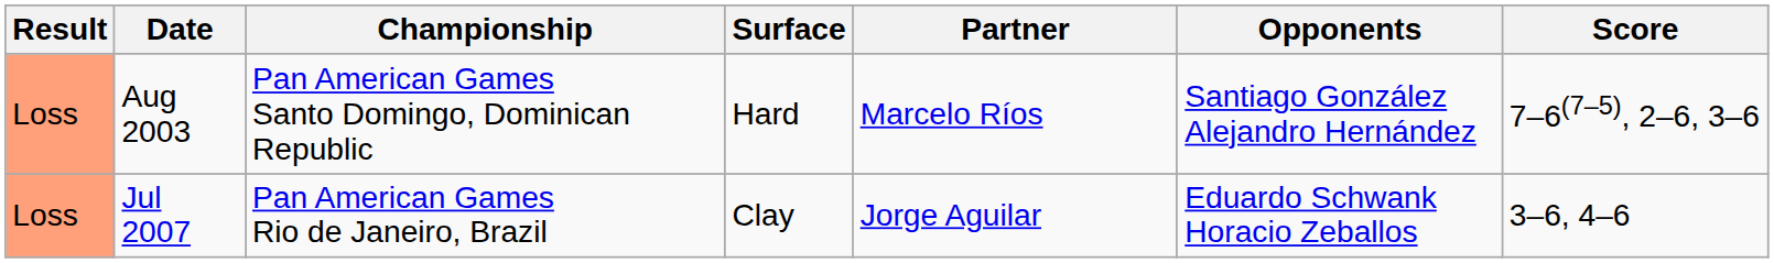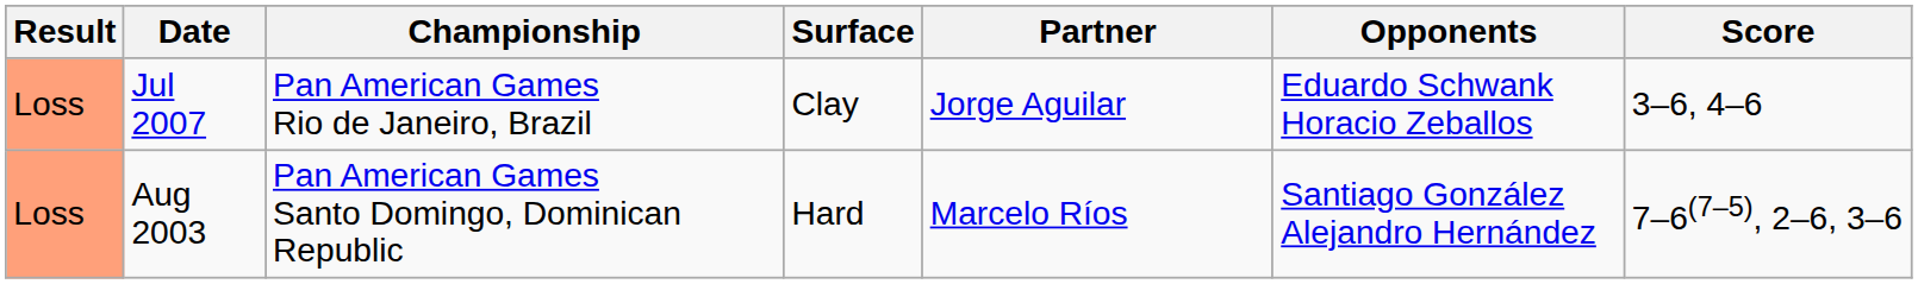 <table class="sortable wikitable">
 <tr>
 <th style="width:40px">Result</th>
 <th style="width:60px">Date</th>
 <th style="width:240px">Championship</th>
 <th style="width:50px">Surface</th>
 <th style="width:160px">Partner</th>
 <th style="width:160px">Opponents</th>
 <th width="130" class="unsortable">Score</th>
 </tr>
 <tr>
 <td style="background:#ffa07a;">Loss</td>
+<td><a href='#'>Jul 2007</a></td>
+<td><a href='#'>Pan American Games</a><br>Rio de Janeiro, Brazil</td>
+<td>Clay</td>
+<td> <a href='#'>Jorge Aguilar</a></td>
+<td> <a href='#'>Eduardo Schwank</a><br> <a href='#'>Horacio Zeballos</a></td>
+<td>3–6, 4–6</td>
+</tr>
+<tr>
+<td style="background:#ffa07a;">Loss</td>
 <td>Aug 2003</td>
 <td><a href='#'>Pan American Games</a><br>Santo Domingo, Dominican Republic</td>
 <td>Hard</td>
 <td> <a href='#'>Marcelo Ríos</a></td>
 <td> <a href='#'>Santiago González</a><br> <a href='#'>Alejandro Hernández</a></td>
 <td>7–6<sup>(7–5)</sup>, 2–6, 3–6</td>
 </tr>
-<tr>
-<td style="background:#ffa07a;">Loss</td>
-<td><a href='#'>Jul 2007</a></td>
-<td><a href='#'>Pan American Games</a><br>Rio de Janeiro, Brazil</td>
-<td>Clay</td>
-<td> <a href='#'>Jorge Aguilar</a></td>
-<td> <a href='#'>Eduardo Schwank</a><br> <a href='#'>Horacio Zeballos</a></td>
-<td>3–6, 4–6</td>
-</tr>
 </table>
